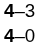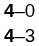 <table style="text-align:center">
 <tr>
 <th width=223></th>
 <th width=100></th>
 <th width=223></th>
 </tr>
 <tr>
 <td align=right><small><span></span></small> <strong></strong></td>
-<td><strong>4</strong>–3</td>
+<td><strong>4</strong>–0</td>
 <td align=left> <small><span></span></small></td>
 </tr>
 <tr>
 <td align=right><small><span></span></small> <strong></strong></td>
-<td><strong>4</strong>–0</td>
+<td><strong>4</strong>–3</td>
 <td align=left> <small><span></span></small></td>
 </tr>
 </table>
